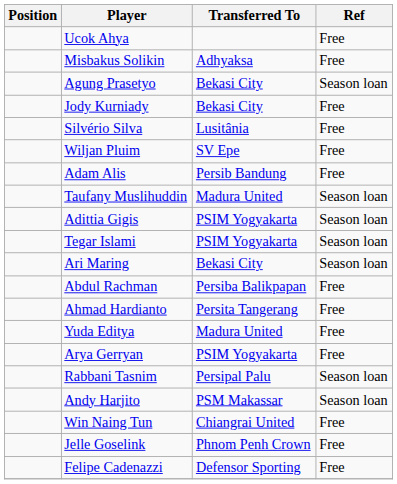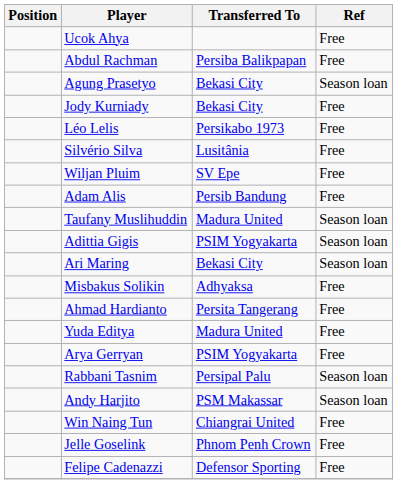 <table class="wikitable sortable" style="width:70%; text-align:center; font-size:100%; text-align:left;">
 <tr>
 <th>Position</th>
 <th>Player</th>
 <th>Transferred To</th>
 <th>Ref</th>
 </tr>
 <tr>
 <td></td>
 <td> <a href='#'>Ucok Ahya</a></td>
 <td></td>
 <td>Free</td>
 </tr>
 <tr>
 <td></td>
-<td> <a href='#'>Misbakus Solikin</a></td>
-<td> <a href='#'>Adhyaksa</a></td>
+<td> <a href='#'>Abdul Rachman</a></td>
+<td> <a href='#'>Persiba Balikpapan</a></td>
 <td>Free</td>
 </tr>
 <tr>
 <td></td>
 <td> <a href='#'>Agung Prasetyo</a></td>
 <td> <a href='#'>Bekasi City</a></td>
 <td>Season loan</td>
 </tr>
 <tr>
 <td></td>
 <td> <a href='#'>Jody Kurniady</a></td>
 <td> <a href='#'>Bekasi City</a></td>
+<td>Free</td>
+</tr>
+<tr>
+<td></td>
+<td> <a href='#'>Léo Lelis</a></td>
+<td> <a href='#'>Persikabo 1973</a></td>
 <td>Free</td>
 </tr>
 <tr>
 <td></td>
 <td> <a href='#'>Silvério Silva</a></td>
 <td> <a href='#'>Lusitânia</a></td>
 <td>Free</td>
 </tr>
 <tr>
 <td></td>
 <td> <a href='#'>Wiljan Pluim</a></td>
 <td> <a href='#'>SV Epe</a></td>
 <td>Free </td>
 </tr>
 <tr>
 <td></td>
 <td> <a href='#'>Adam Alis</a></td>
 <td> <a href='#'>Persib Bandung</a></td>
 <td>Free</td>
 </tr>
 <tr>
 <td></td>
 <td> <a href='#'>Taufany Muslihuddin</a></td>
 <td> <a href='#'>Madura United</a></td>
 <td>Season loan</td>
 </tr>
 <tr>
 <td></td>
 <td> <a href='#'>Adittia Gigis</a></td>
 <td> <a href='#'>PSIM Yogyakarta</a></td>
 <td>Season loan</td>
 </tr>
 <tr>
 <td></td>
-<td> <a href='#'>Tegar Islami</a></td>
-<td> <a href='#'>PSIM Yogyakarta</a></td>
-<td>Season loan</td>
-</tr>
-<tr>
-<td></td>
 <td> <a href='#'>Ari Maring</a></td>
 <td> <a href='#'>Bekasi City</a></td>
 <td>Season loan</td>
 </tr>
 <tr>
 <td></td>
-<td> <a href='#'>Abdul Rachman</a></td>
-<td> <a href='#'>Persiba Balikpapan</a></td>
+<td> <a href='#'>Misbakus Solikin</a></td>
+<td> <a href='#'>Adhyaksa</a></td>
 <td>Free</td>
 </tr>
 <tr>
 <td></td>
 <td> <a href='#'>Ahmad Hardianto</a></td>
 <td> <a href='#'>Persita Tangerang</a></td>
 <td>Free</td>
 </tr>
 <tr>
 <td></td>
 <td> <a href='#'>Yuda Editya</a></td>
 <td> <a href='#'>Madura United</a></td>
 <td>Free</td>
 </tr>
 <tr>
 <td></td>
 <td> <a href='#'>Arya Gerryan</a></td>
 <td> <a href='#'>PSIM Yogyakarta</a></td>
 <td>Free</td>
 </tr>
 <tr>
 <td></td>
 <td> <a href='#'>Rabbani Tasnim</a></td>
 <td> <a href='#'>Persipal Palu</a></td>
 <td>Season loan</td>
 </tr>
 <tr>
 <td></td>
 <td> <a href='#'>Andy Harjito</a></td>
 <td> <a href='#'>PSM Makassar</a></td>
 <td>Season loan </td>
 </tr>
 <tr>
 <td></td>
 <td> <a href='#'>Win Naing Tun</a></td>
 <td> <a href='#'>Chiangrai United</a></td>
 <td>Free</td>
 </tr>
 <tr>
 <td></td>
 <td> <a href='#'>Jelle Goselink</a></td>
 <td> <a href='#'>Phnom Penh Crown</a></td>
 <td>Free</td>
 </tr>
 <tr>
 <td></td>
 <td> <a href='#'>Felipe Cadenazzi</a></td>
 <td> <a href='#'>Defensor Sporting</a></td>
 <td>Free</td>
 </tr>
 <tr>
 </tr>
 </table>
